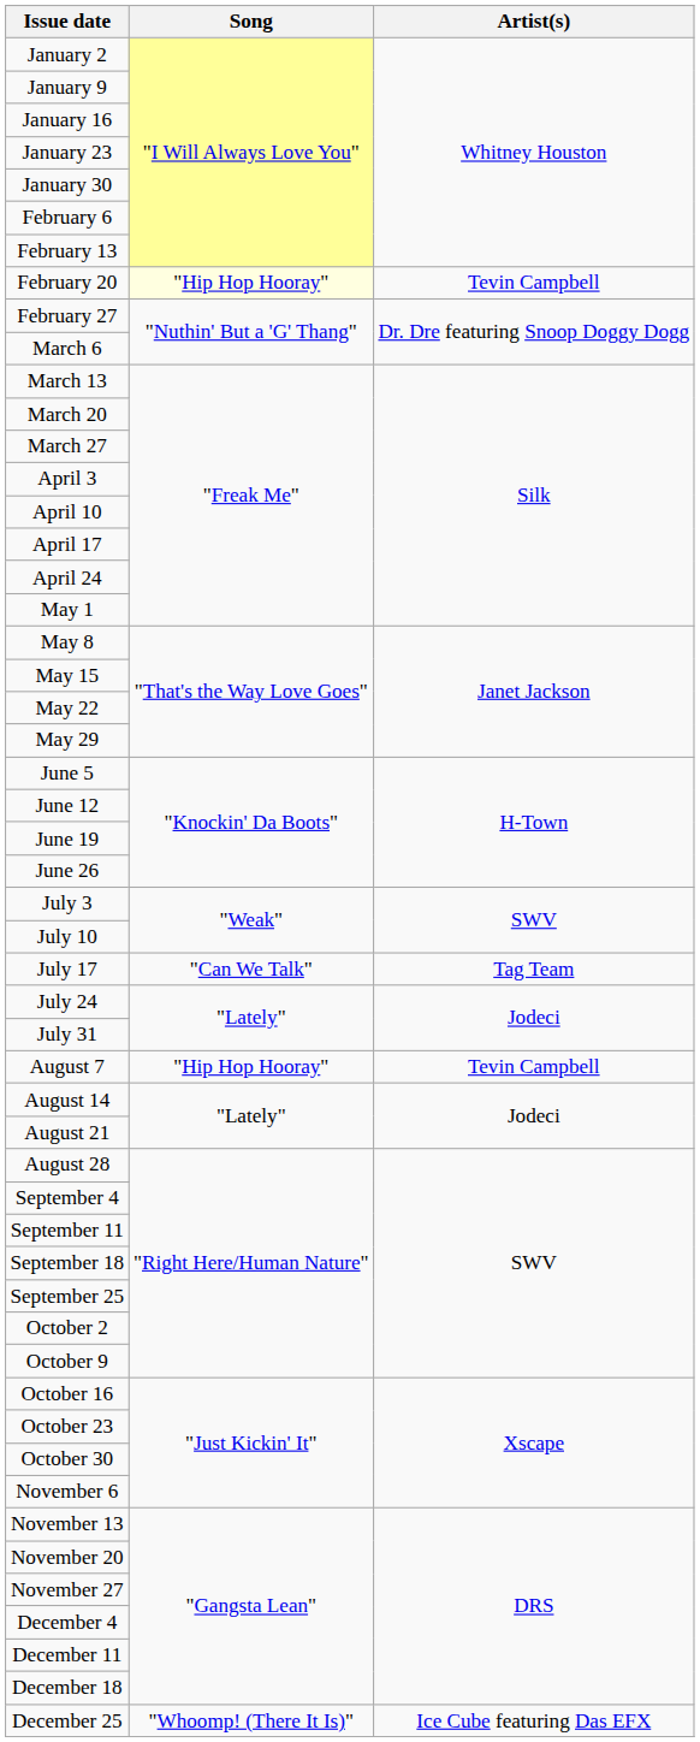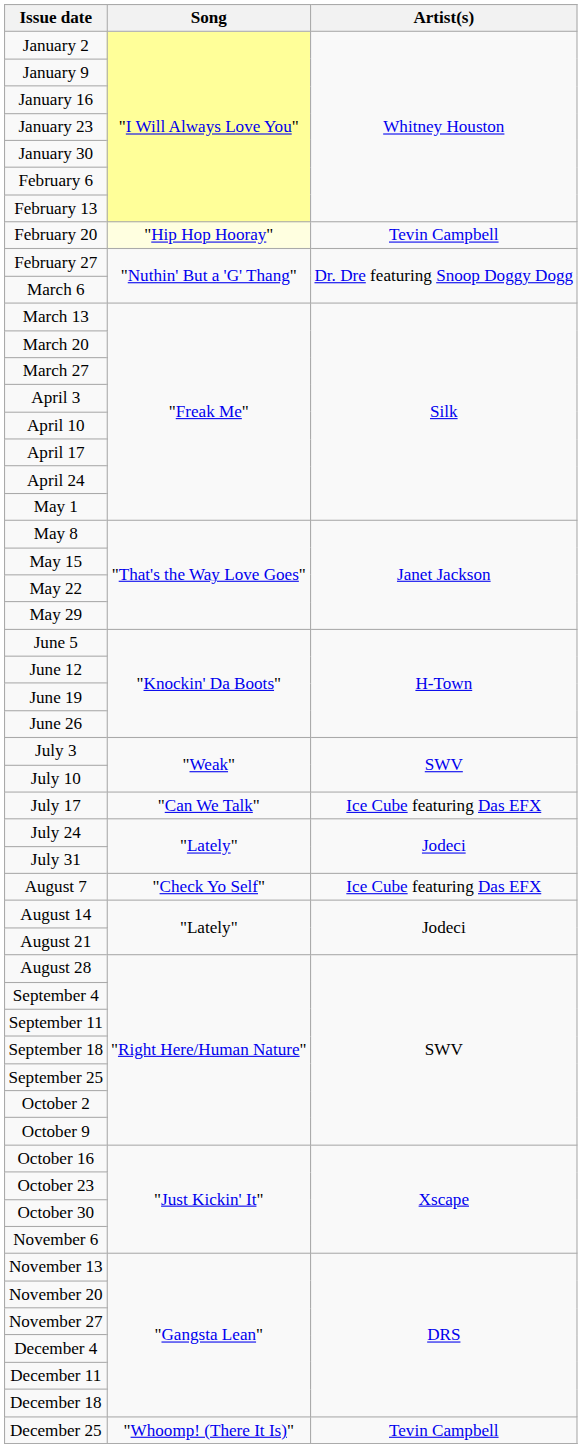 <table class="wikitable plainheaders" style="text-align: center;">
 <tr>
 <th>Issue date</th>
 <th>Song</th>
 <th>Artist(s)</th>
 </tr>
 <tr>
 <td>January 2</td>
 <td bgcolor=#FFFF99 rowspan="7">"<a href='#'>I Will Always Love You</a>" </td>
 <td rowspan="7"><a href='#'>Whitney Houston</a></td>
 </tr>
 <tr>
 <td>January 9</td>
 </tr>
 <tr>
 <td>January 16</td>
 </tr>
 <tr>
 <td>January 23</td>
 </tr>
 <tr>
 <td>January 30</td>
 </tr>
 <tr>
 <td>February 6</td>
 </tr>
 <tr>
 <td>February 13</td>
 </tr>
 <tr>
 <td>February 20</td>
 <td style="background: lightyellow;">"<a href='#'>Hip Hop Hooray</a>"</td>
 <td><a href='#'>Tevin Campbell</a></td>
 </tr>
 <tr>
 <td>February 27</td>
 <td rowspan="2">"<a href='#'>Nuthin' But a 'G' Thang</a>"</td>
 <td rowspan="2"><a href='#'>Dr. Dre</a> featuring <a href='#'>Snoop Doggy Dogg</a></td>
 </tr>
 <tr>
 <td>March 6</td>
 </tr>
 <tr>
 <td>March 13</td>
 <td rowspan="8">"<a href='#'>Freak Me</a>"</td>
 <td rowspan="8"><a href='#'>Silk</a></td>
 </tr>
 <tr>
 <td>March 20</td>
 </tr>
 <tr>
 <td>March 27</td>
 </tr>
 <tr>
 <td>April 3</td>
 </tr>
 <tr>
 <td>April 10</td>
 </tr>
 <tr>
 <td>April 17</td>
 </tr>
 <tr>
 <td>April 24</td>
 </tr>
 <tr>
 <td>May 1</td>
 </tr>
 <tr>
 <td>May 8</td>
 <td rowspan="4">"<a href='#'>That's the Way Love Goes</a>"</td>
 <td rowspan="4"><a href='#'>Janet Jackson</a></td>
 </tr>
 <tr>
 <td>May 15</td>
 </tr>
 <tr>
 <td>May 22</td>
 </tr>
 <tr>
 <td>May 29</td>
 </tr>
 <tr>
 <td>June 5</td>
 <td rowspan="4">"<a href='#'>Knockin' Da Boots</a>"</td>
 <td rowspan="4"><a href='#'>H-Town</a></td>
 </tr>
 <tr>
 <td>June 12</td>
 </tr>
 <tr>
 <td>June 19</td>
 </tr>
 <tr>
 <td>June 26</td>
 </tr>
 <tr>
 <td>July 3</td>
 <td rowspan="2">"<a href='#'>Weak</a>"</td>
 <td rowspan="2"><a href='#'>SWV</a></td>
 </tr>
 <tr>
 <td>July 10</td>
 </tr>
 <tr>
 <td>July 17</td>
 <td>"<a href='#'>Can We Talk</a>"</td>
-<td><a href='#'>Tag Team</a></td>
+<td><a href='#'>Ice Cube</a> featuring <a href='#'>Das EFX</a></td>
 </tr>
 <tr>
 <td>July 24</td>
 <td rowspan="2">"<a href='#'>Lately</a>"</td>
 <td rowspan="2"><a href='#'>Jodeci</a></td>
 </tr>
 <tr>
 <td>July 31</td>
 </tr>
 <tr>
 <td>August 7</td>
-<td>"<a href='#'>Hip Hop Hooray</a>"</td>
-<td><a href='#'>Tevin Campbell</a></td>
+<td>"<a href='#'>Check Yo Self</a>"</td>
+<td><a href='#'>Ice Cube</a> featuring <a href='#'>Das EFX</a></td>
 </tr>
 <tr>
 <td>August 14</td>
 <td rowspan="2">"Lately"</td>
 <td rowspan="2">Jodeci</td>
 </tr>
 <tr>
 <td>August 21</td>
 </tr>
 <tr>
 <td>August 28</td>
 <td rowspan="7">"<a href='#'>Right Here/Human Nature</a>"</td>
 <td rowspan="7">SWV</td>
 </tr>
 <tr>
 <td>September 4</td>
 </tr>
 <tr>
 <td>September 11</td>
 </tr>
 <tr>
 <td>September 18</td>
 </tr>
 <tr>
 <td>September 25</td>
 </tr>
 <tr>
 <td>October 2</td>
 </tr>
 <tr>
 <td>October 9</td>
 </tr>
 <tr>
 <td>October 16</td>
 <td rowspan="4">"<a href='#'>Just Kickin' It</a>"</td>
 <td rowspan="4"><a href='#'>Xscape</a></td>
 </tr>
 <tr>
 <td>October 23</td>
 </tr>
 <tr>
 <td>October 30</td>
 </tr>
 <tr>
 <td>November 6</td>
 </tr>
 <tr>
 <td>November 13</td>
 <td rowspan="6">"<a href='#'>Gangsta Lean</a>"</td>
 <td rowspan="6"><a href='#'>DRS</a></td>
 </tr>
 <tr>
 <td>November 20</td>
 </tr>
 <tr>
 <td>November 27</td>
 </tr>
 <tr>
 <td>December 4</td>
 </tr>
 <tr>
 <td>December 11</td>
 </tr>
 <tr>
 <td>December 18</td>
 </tr>
 <tr>
 <td>December 25</td>
 <td>"<a href='#'>Whoomp! (There It Is)</a>"</td>
-<td><a href='#'>Ice Cube</a> featuring <a href='#'>Das EFX</a></td>
+<td><a href='#'>Tevin Campbell</a></td>
 </tr>
 <tr>
 </tr>
 </table>
